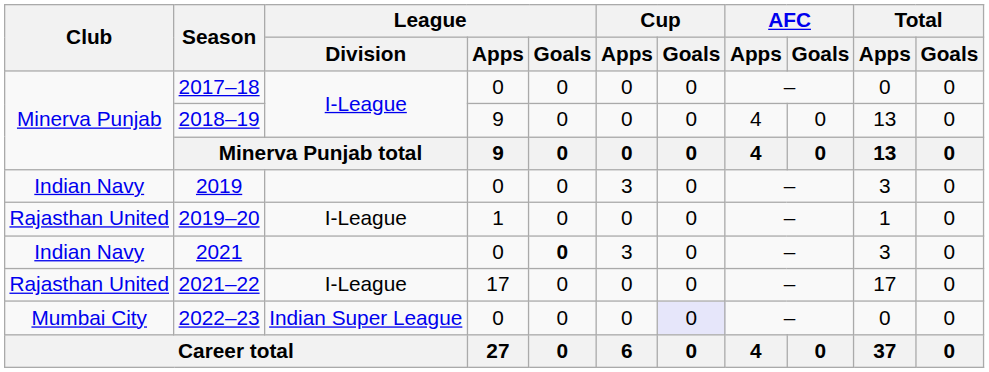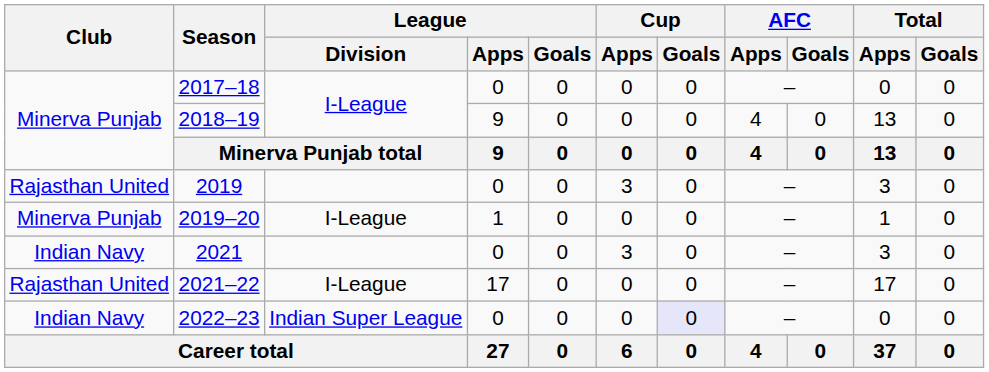 <table class="wikitable" style="text-align: center">
 <tr>
 <th rowspan="2">Club</th>
 <th rowspan="2">Season</th>
 <th colspan="3">League</th>
 <th colspan="2">Cup</th>
 <th colspan="2"><a href='#'>AFC</a></th>
 <th colspan="2">Total</th>
 </tr>
 <tr>
 <th>Division</th>
 <th>Apps</th>
 <th>Goals</th>
 <th>Apps</th>
 <th>Goals</th>
 <th>Apps</th>
 <th>Goals</th>
 <th>Apps</th>
 <th>Goals</th>
 </tr>
 <tr>
 <td rowspan="3"><a href='#'>Minerva Punjab</a></td>
 <td><a href='#'>2017–18</a></td>
 <td rowspan="2"><a href='#'>I-League</a></td>
 <td>0</td>
 <td>0</td>
 <td>0</td>
 <td>0</td>
 <td colspan="2">–</td>
 <td>0</td>
 <td>0</td>
 </tr>
 <tr>
 <td><a href='#'>2018–19</a></td>
 <td>9</td>
 <td>0</td>
 <td>0</td>
 <td>0</td>
 <td>4</td>
 <td>0</td>
 <td>13</td>
 <td>0</td>
 </tr>
 <tr>
 <th colspan="2">Minerva Punjab total</th>
 <th>9</th>
 <th>0</th>
 <th>0</th>
 <th>0</th>
 <th>4</th>
 <th>0</th>
 <th>13</th>
 <th>0</th>
 </tr>
 <tr>
-<td rowspan="1"><a href='#'>Indian Navy</a></td>
+<td rowspan="1"><a href='#'>Rajasthan United</a></td>
 <td><a href='#'>2019</a></td>
 <td></td>
 <td>0</td>
 <td>0</td>
 <td>3</td>
 <td>0</td>
 <td colspan="2">–</td>
 <td>3</td>
 <td>0</td>
 </tr>
 <tr>
-<td rowspan="1"><a href='#'>Rajasthan United</a></td>
+<td rowspan="1"><a href='#'>Minerva Punjab</a></td>
 <td><a href='#'>2019–20</a></td>
 <td rowspan="1">I-League</td>
 <td>1</td>
 <td>0</td>
 <td>0</td>
 <td>0</td>
 <td colspan="2">–</td>
 <td>1</td>
 <td>0</td>
 </tr>
 <tr>
 <td rowspan="1"><a href='#'>Indian Navy</a></td>
 <td><a href='#'>2021</a></td>
 <td></td>
 <td>0</td>
-<td><strong>0</strong></td>
+<td>0</td>
 <td>3</td>
 <td>0</td>
 <td colspan="2">–</td>
 <td>3</td>
 <td>0</td>
 </tr>
 <tr>
 <td rowspan="1"><a href='#'>Rajasthan United</a></td>
 <td><a href='#'>2021–22</a></td>
 <td rowspan="1">I-League</td>
 <td>17</td>
 <td>0</td>
 <td>0</td>
 <td>0</td>
 <td colspan="2">–</td>
 <td>17</td>
 <td>0</td>
 </tr>
 <tr>
-<td rowspan="1"><a href='#'>Mumbai City</a></td>
+<td rowspan="1"><a href='#'>Indian Navy</a></td>
 <td><a href='#'>2022–23</a></td>
 <td rowspan="1"><a href='#'>Indian Super League</a></td>
 <td>0</td>
 <td>0</td>
 <td>0</td>
 <td style="background: lavender;">0</td>
 <td colspan="2">–</td>
 <td>0</td>
 <td>0</td>
 </tr>
 <tr>
 <th colspan="3">Career total</th>
 <th>27</th>
 <th>0</th>
 <th>6</th>
 <th>0</th>
 <th>4</th>
 <th>0</th>
 <th>37</th>
 <th>0</th>
 </tr>
 </table>
